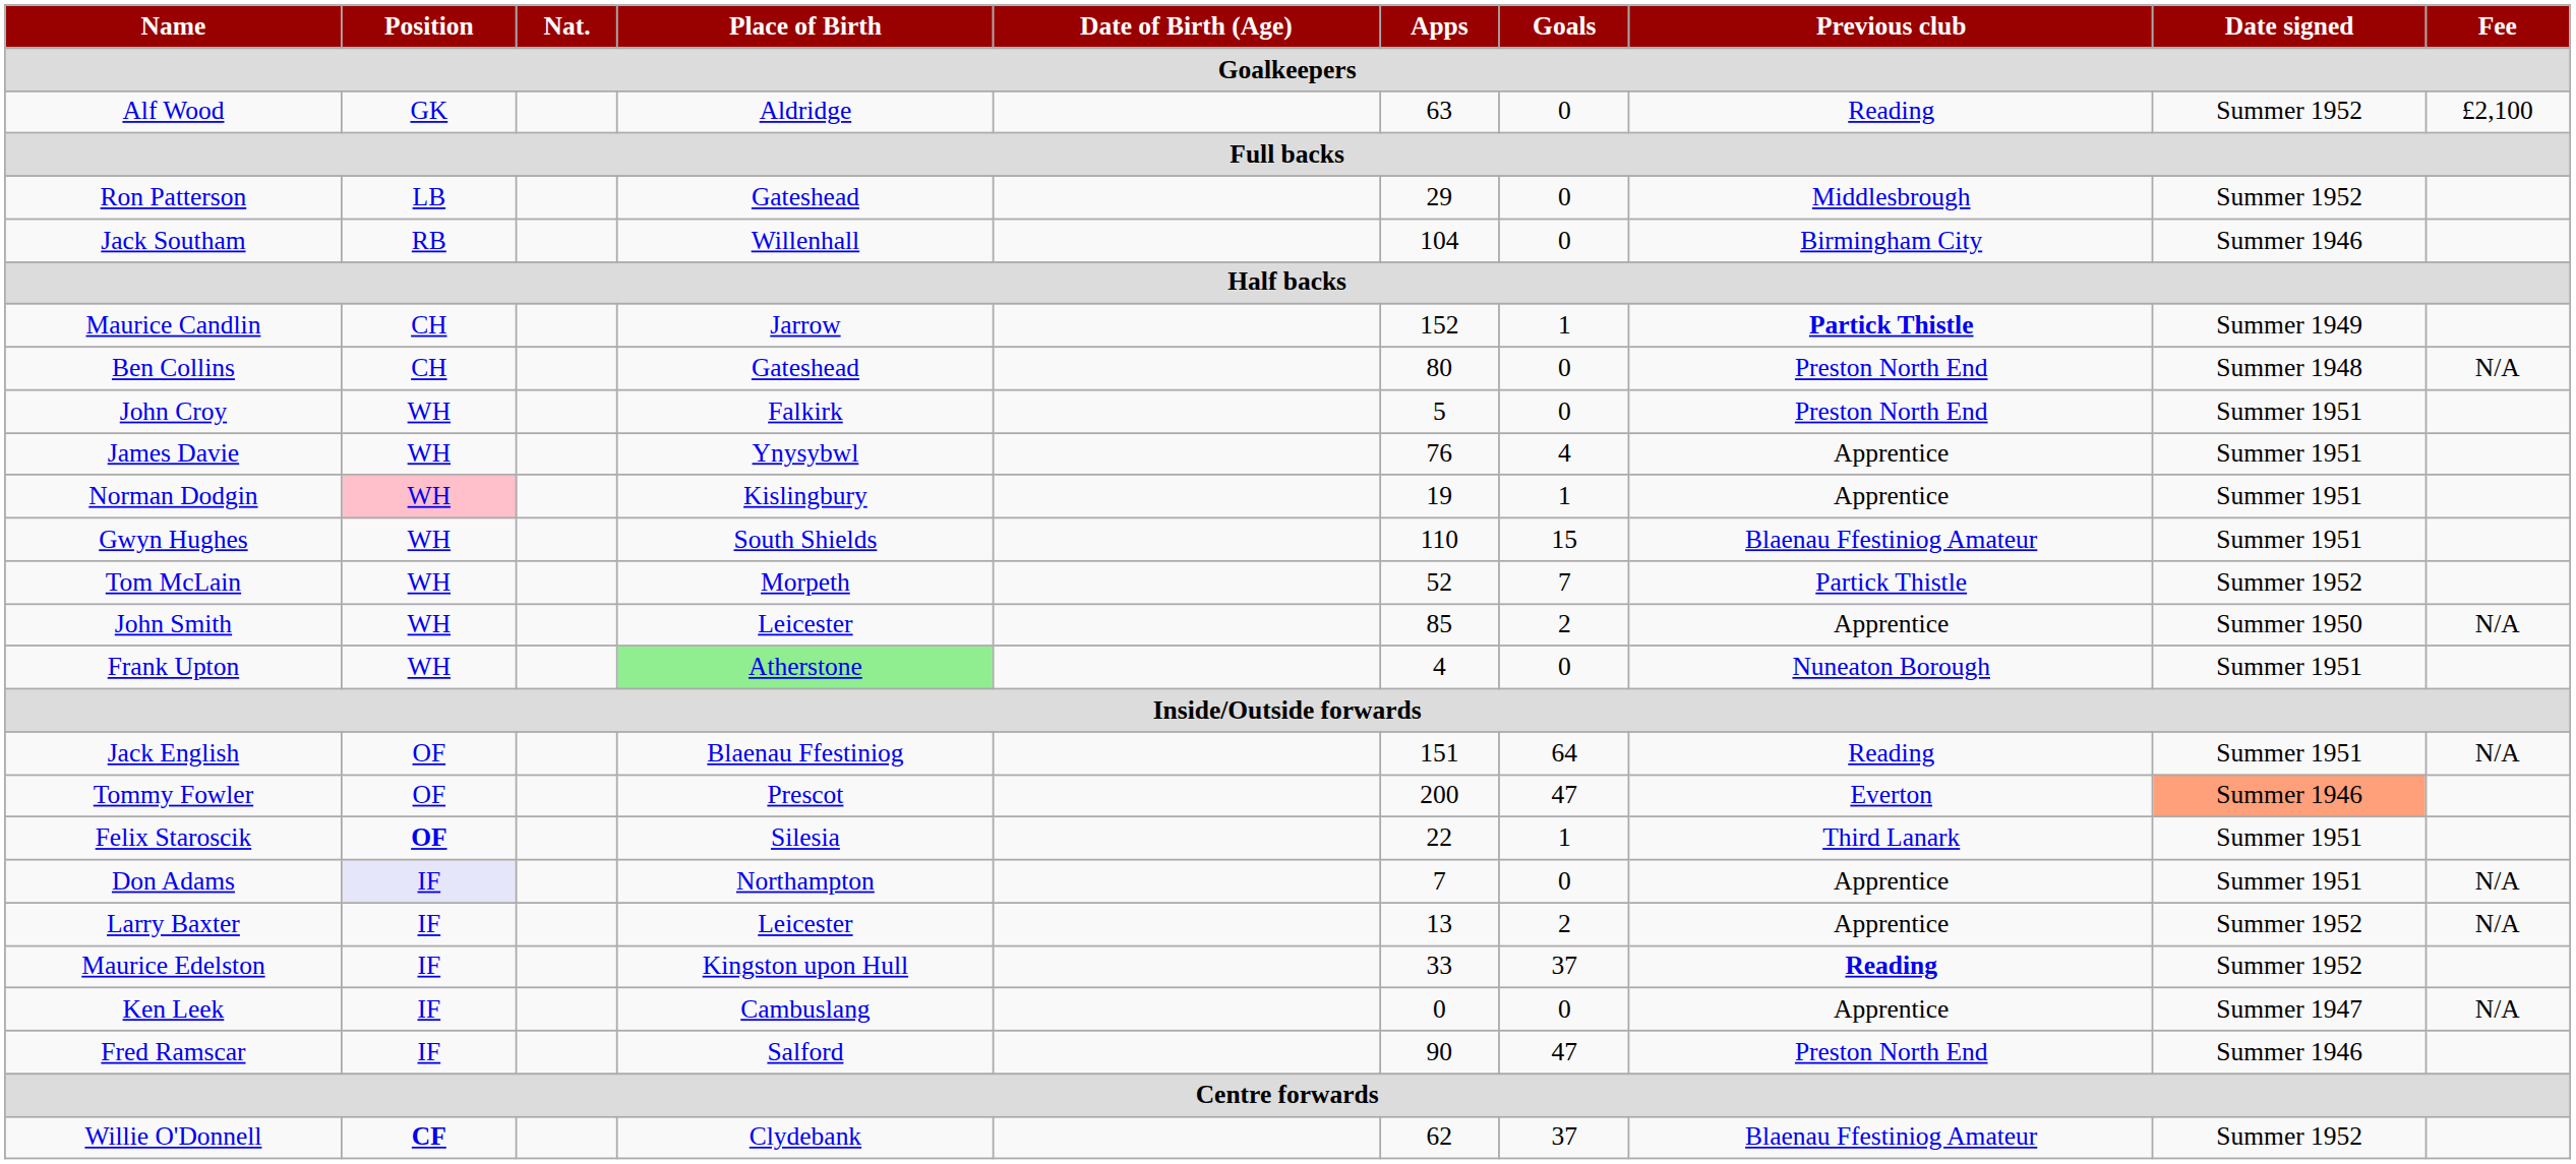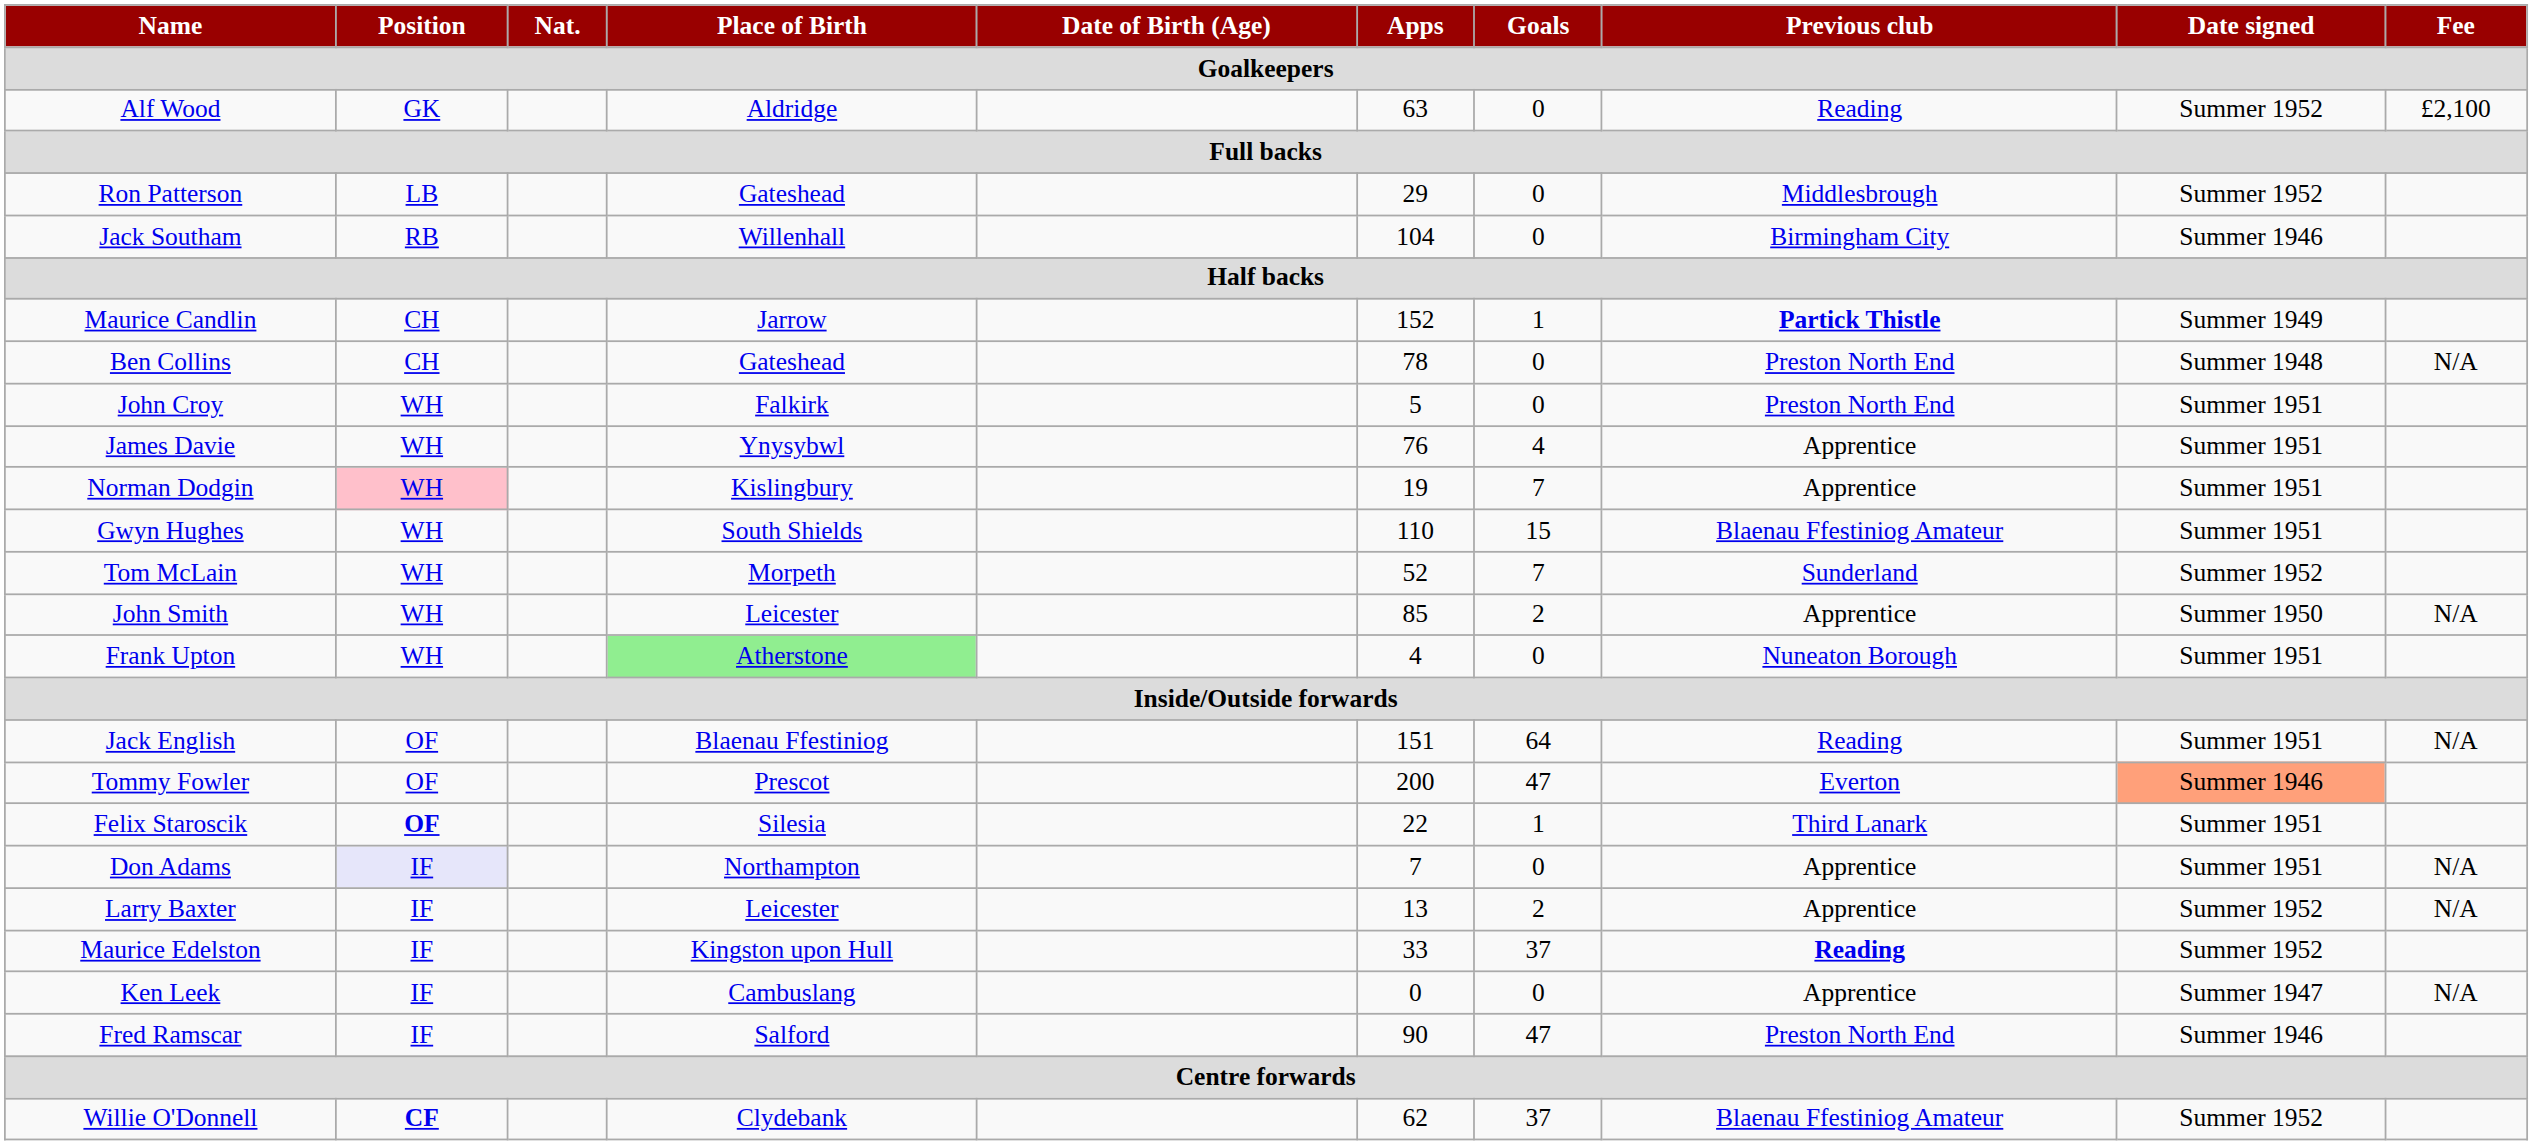 <table class="wikitable" style="text-align:center; font-size:90%; width:90%;">
 <tr>
 <th style="background:#900; color:#FFF; text-align:center;">Name</th>
 <th style="background:#900; color:#FFF; text-align:center;">Position</th>
 <th style="background:#900; color:#FFF; text-align:center;">Nat.</th>
 <th style="background:#900; color:#FFF; text-align:center;">Place of Birth</th>
 <th style="background:#900; color:#FFF; text-align:center;">Date of Birth (Age)</th>
 <th style="background:#900; color:#FFF; text-align:center;">Apps</th>
 <th style="background:#900; color:#FFF; text-align:center;">Goals</th>
 <th style="background:#900; color:#FFF; text-align:center;">Previous club</th>
 <th style="background:#900; color:#FFF; text-align:center;">Date signed</th>
 <th style="background:#900; color:#FFF; text-align:center;">Fee</th>
 </tr>
 <tr>
 <th colspan="12" style="background:#dcdcdc; text-align:center;">Goalkeepers</th>
 </tr>
 <tr>
 <td><a href='#'>Alf Wood</a></td>
 <td><a href='#'>GK</a></td>
 <td></td>
 <td><a href='#'>Aldridge</a></td>
 <td></td>
 <td>63</td>
 <td>0</td>
 <td><a href='#'>Reading</a></td>
 <td>Summer 1952</td>
 <td>£2,100</td>
 </tr>
 <tr>
 <th colspan="12" style="background:#dcdcdc; text-align:center;">Full backs</th>
 </tr>
 <tr>
 <td><a href='#'>Ron Patterson</a></td>
 <td><a href='#'>LB</a></td>
 <td></td>
 <td><a href='#'>Gateshead</a></td>
 <td></td>
 <td>29</td>
 <td>0</td>
 <td><a href='#'>Middlesbrough</a></td>
 <td>Summer 1952</td>
 <td></td>
 </tr>
 <tr>
 <td><a href='#'>Jack Southam</a></td>
 <td><a href='#'>RB</a></td>
 <td></td>
 <td><a href='#'>Willenhall</a></td>
 <td></td>
 <td>104</td>
 <td>0</td>
 <td><a href='#'>Birmingham City</a></td>
 <td>Summer 1946</td>
 <td></td>
 </tr>
 <tr>
 <th colspan="12" style="background:#dcdcdc; text-align:center;">Half backs</th>
 </tr>
 <tr>
 <td><a href='#'>Maurice Candlin</a></td>
 <td><a href='#'>CH</a></td>
 <td></td>
 <td><a href='#'>Jarrow</a></td>
 <td></td>
 <td>152</td>
 <td>1</td>
 <td><strong><a href='#'>Partick Thistle</a></strong></td>
 <td>Summer 1949</td>
 <td></td>
 </tr>
 <tr>
 <td><a href='#'>Ben Collins</a></td>
 <td><a href='#'>CH</a></td>
 <td></td>
 <td><a href='#'>Gateshead</a></td>
 <td></td>
-<td>80</td>
+<td>78</td>
 <td>0</td>
 <td><a href='#'>Preston North End</a></td>
 <td>Summer 1948</td>
 <td>N/A</td>
 </tr>
 <tr>
 <td><a href='#'>John Croy</a></td>
 <td><a href='#'>WH</a></td>
 <td></td>
 <td><a href='#'>Falkirk</a></td>
 <td></td>
 <td>5</td>
 <td>0</td>
 <td><a href='#'>Preston North End</a></td>
 <td>Summer 1951</td>
 <td></td>
 </tr>
 <tr>
 <td><a href='#'>James Davie</a></td>
 <td><a href='#'>WH</a></td>
 <td></td>
 <td><a href='#'>Ynysybwl</a></td>
 <td></td>
 <td>76</td>
 <td>4</td>
 <td>Apprentice</td>
 <td>Summer 1951</td>
 <td></td>
 </tr>
 <tr>
 <td><a href='#'>Norman Dodgin</a></td>
 <td style="background: pink;"><a href='#'>WH</a></td>
 <td></td>
 <td><a href='#'>Kislingbury</a></td>
 <td></td>
 <td>19</td>
-<td>1</td>
+<td>7</td>
 <td>Apprentice</td>
 <td>Summer 1951</td>
 <td></td>
 </tr>
 <tr>
 <td><a href='#'>Gwyn Hughes</a></td>
 <td><a href='#'>WH</a></td>
 <td></td>
 <td><a href='#'>South Shields</a></td>
 <td></td>
 <td>110</td>
 <td>15</td>
 <td><a href='#'>Blaenau Ffestiniog Amateur</a></td>
 <td>Summer 1951</td>
 <td></td>
 </tr>
 <tr>
 <td><a href='#'>Tom McLain</a></td>
 <td><a href='#'>WH</a></td>
 <td></td>
 <td><a href='#'>Morpeth</a></td>
 <td></td>
 <td>52</td>
 <td>7</td>
-<td><a href='#'>Partick Thistle</a></td>
+<td><a href='#'>Sunderland</a></td>
 <td>Summer 1952</td>
 <td></td>
 </tr>
 <tr>
 <td><a href='#'>John Smith</a></td>
 <td><a href='#'>WH</a></td>
 <td></td>
 <td><a href='#'>Leicester</a></td>
 <td></td>
 <td>85</td>
 <td>2</td>
 <td>Apprentice</td>
 <td>Summer 1950</td>
 <td>N/A</td>
 </tr>
 <tr>
 <td><a href='#'>Frank Upton</a></td>
 <td><a href='#'>WH</a></td>
 <td></td>
 <td style="background: lightgreen;"><a href='#'>Atherstone</a></td>
 <td></td>
 <td>4</td>
 <td>0</td>
 <td><a href='#'>Nuneaton Borough</a></td>
 <td>Summer 1951</td>
 <td></td>
 </tr>
 <tr>
 <th colspan="12" style="background:#dcdcdc; text-align:center;">Inside/Outside forwards</th>
 </tr>
 <tr>
 <td><a href='#'>Jack English</a></td>
 <td><a href='#'>OF</a></td>
 <td></td>
 <td><a href='#'>Blaenau Ffestiniog</a></td>
 <td></td>
 <td>151</td>
 <td>64</td>
 <td><a href='#'>Reading</a></td>
 <td>Summer 1951</td>
 <td>N/A</td>
 </tr>
 <tr>
 <td><a href='#'>Tommy Fowler</a></td>
 <td><a href='#'>OF</a></td>
 <td></td>
 <td><a href='#'>Prescot</a></td>
 <td></td>
 <td>200</td>
 <td>47</td>
 <td><a href='#'>Everton</a></td>
 <td style="background: lightsalmon;">Summer 1946</td>
 <td></td>
 </tr>
 <tr>
 <td><a href='#'>Felix Staroscik</a></td>
 <td><strong><a href='#'>OF</a></strong></td>
 <td></td>
 <td><a href='#'>Silesia</a></td>
 <td></td>
 <td>22</td>
 <td>1</td>
 <td><a href='#'>Third Lanark</a></td>
 <td>Summer 1951</td>
 <td></td>
 </tr>
 <tr>
 <td><a href='#'>Don Adams</a></td>
 <td style="background: lavender;"><a href='#'>IF</a></td>
 <td></td>
 <td><a href='#'>Northampton</a></td>
 <td></td>
 <td>7</td>
 <td>0</td>
 <td>Apprentice</td>
 <td>Summer 1951</td>
 <td>N/A</td>
 </tr>
 <tr>
 <td><a href='#'>Larry Baxter</a></td>
 <td><a href='#'>IF</a></td>
 <td></td>
 <td><a href='#'>Leicester</a></td>
 <td></td>
 <td>13</td>
 <td>2</td>
 <td>Apprentice</td>
 <td>Summer 1952</td>
 <td>N/A</td>
 </tr>
 <tr>
 <td><a href='#'>Maurice Edelston</a></td>
 <td><a href='#'>IF</a></td>
 <td></td>
 <td><a href='#'>Kingston upon Hull</a></td>
 <td></td>
 <td>33</td>
 <td>37</td>
 <td><strong><a href='#'>Reading</a></strong></td>
 <td>Summer 1952</td>
 <td></td>
 </tr>
 <tr>
 <td><a href='#'>Ken Leek</a></td>
 <td><a href='#'>IF</a></td>
 <td></td>
 <td><a href='#'>Cambuslang</a></td>
 <td></td>
 <td>0</td>
 <td>0</td>
 <td>Apprentice</td>
 <td>Summer 1947</td>
 <td>N/A</td>
 </tr>
 <tr>
 <td><a href='#'>Fred Ramscar</a></td>
 <td><a href='#'>IF</a></td>
 <td></td>
 <td><a href='#'>Salford</a></td>
 <td></td>
 <td>90</td>
 <td>47</td>
 <td><a href='#'>Preston North End</a></td>
 <td>Summer 1946</td>
 <td></td>
 </tr>
 <tr>
 <th colspan="12" style="background:#dcdcdc; text-align:center;">Centre forwards</th>
 </tr>
 <tr>
 <td><a href='#'>Willie O'Donnell</a></td>
 <td><strong><a href='#'>CF</a></strong></td>
 <td></td>
 <td><a href='#'>Clydebank</a></td>
 <td></td>
 <td>62</td>
 <td>37</td>
 <td><a href='#'>Blaenau Ffestiniog Amateur</a></td>
 <td>Summer 1952</td>
 <td></td>
 </tr>
 </table>
